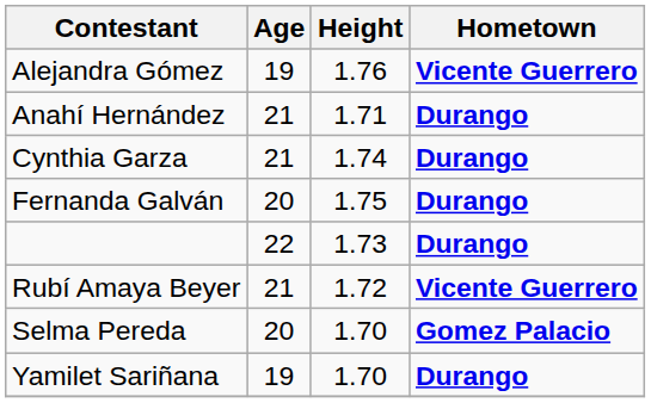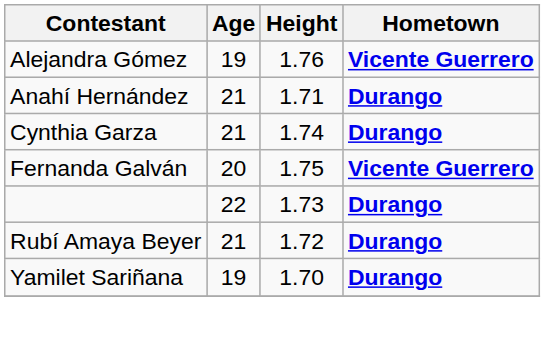 <table class="wikitable sortable" style="font-size: 95%;">
 <tr>
 <th>Contestant</th>
 <th>Age</th>
 <th>Height</th>
 <th>Hometown</th>
 </tr>
 <tr>
 <td>Alejandra Gómez</td>
 <td align="center">19</td>
 <td align="center">1.76</td>
 <td><strong><a href='#'>Vicente Guerrero</a></strong></td>
 </tr>
 <tr>
 <td>Anahí Hernández</td>
 <td align="center">21</td>
 <td align="center">1.71</td>
 <td><strong><a href='#'>Durango</a></strong></td>
 </tr>
 <tr>
 <td>Cynthia Garza</td>
 <td align="center">21</td>
 <td align="center">1.74</td>
 <td><strong><a href='#'>Durango</a></strong></td>
 </tr>
 <tr>
 <td>Fernanda Galván</td>
 <td align="center">20</td>
 <td align="center">1.75</td>
-<td><strong><a href='#'>Durango</a></strong></td>
+<td><strong><a href='#'>Vicente Guerrero</a></strong></td>
 </tr>
 <tr>
 <td></td>
 <td align="center">22</td>
 <td align="center">1.73</td>
 <td><strong><a href='#'>Durango</a></strong></td>
 </tr>
 <tr>
 <td>Rubí Amaya Beyer</td>
 <td align="center">21</td>
 <td align="center">1.72</td>
-<td><strong><a href='#'>Vicente Guerrero</a></strong></td>
-</tr>
-<tr>
-<td>Selma Pereda</td>
-<td align="center">20</td>
-<td align="center">1.70</td>
-<td><strong><a href='#'>Gomez Palacio</a></strong></td>
+<td><strong><a href='#'>Durango</a></strong></td>
 </tr>
 <tr>
 <td>Yamilet Sariñana</td>
 <td align="center">19</td>
 <td align="center">1.70</td>
 <td><strong><a href='#'>Durango</a></strong></td>
 </tr>
 <tr>
 </tr>
 </table>
